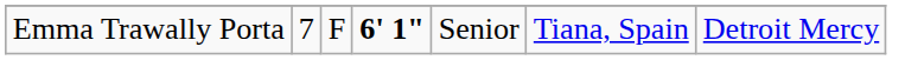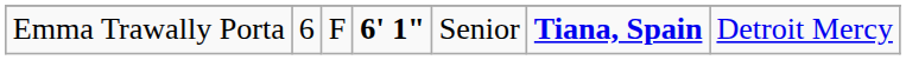 <table class="wikitable sortable" style="text-align: center">
 <tr align=center>
 </tr>
 <tr>
 <td>Emma Trawally Porta</td>
-<td>7</td>
+<td>6</td>
 <td>F</td>
 <td><strong>6' 1"</strong></td>
 <td>Senior</td>
-<td><a href='#'>Tiana, Spain</a></td>
+<td><strong><a href='#'>Tiana, Spain</a></strong></td>
 <td><a href='#'>Detroit Mercy</a></td>
 </tr>
 </table>
